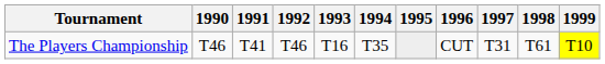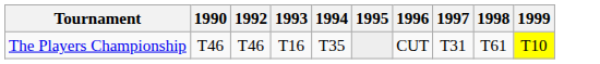 <table class="wikitable" style="font-size:95%;text-align:center;">
 <tr>
 <th>Tournament</th>
 <th>1990</th>
-<th>1991</th>
 <th>1992</th>
 <th>1993</th>
 <th>1994</th>
 <th>1995</th>
 <th>1996</th>
 <th>1997</th>
 <th>1998</th>
 <th>1999</th>
 </tr>
 <tr>
 <td align=left><a href='#'>The Players Championship</a></td>
 <td>T46</td>
-<td>T41</td>
 <td>T46</td>
 <td>T16</td>
 <td>T35</td>
 <td style="background:#eeeeee;"></td>
 <td>CUT</td>
 <td>T31</td>
 <td>T61</td>
 <td style="background:yellow;">T10</td>
 </tr>
 </table>
